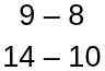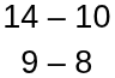 <table style="text-align:center">
 <tr>
 <th width=200></th>
 <th width=100></th>
 <th width=200></th>
 </tr>
 <tr>
 <td align=right><strong></strong></td>
-<td>9 – 8</td>
+<td>14 – 10</td>
 <td align=left></td>
 </tr>
 <tr>
 <td align=right><strong></strong></td>
-<td>14 – 10</td>
+<td>9 – 8</td>
 <td align=left></td>
 </tr>
 </table>
